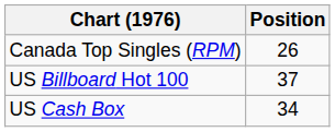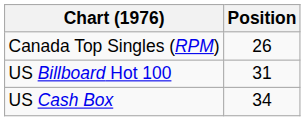 <table class="wikitable sortable">
 <tr>
 <th>Chart (1976)</th>
 <th>Position</th>
 </tr>
 <tr>
 <td>Canada Top Singles (<em><a href='#'>RPM</a></em>)</td>
 <td align="center">26</td>
 </tr>
 <tr>
 <td>US <a href='#'><em>Billboard</em> Hot 100</a></td>
-<td align="center">37</td>
+<td align="center">31</td>
 </tr>
 <tr>
 <td>US <em><a href='#'>Cash Box</a></em></td>
 <td align="center">34</td>
 </tr>
 </table>
